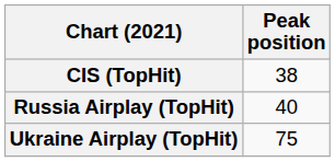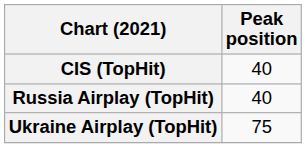 <table class="wikitable sortable plainrowheaders" style="text-align:center">
 <tr>
 <th scope="col">Chart (2021)</th>
 <th scope="col">Peak<br>position</th>
 </tr>
 <tr>
 <th scope="row">CIS (TopHit)</th>
-<td>38</td>
+<td>40</td>
 </tr>
 <tr>
 <th scope="row">Russia Airplay (TopHit)</th>
 <td>40</td>
 </tr>
 <tr>
 <th scope="row">Ukraine Airplay (TopHit)</th>
 <td>75</td>
 </tr>
 <tr>
 </tr>
 </table>
